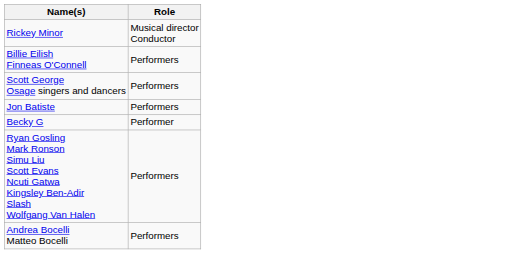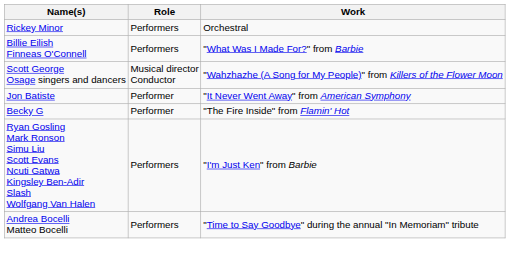 <table class="wikitable plainrowheaders sortable">
 <tr>
 <th scope="col">Name(s)</th>
 <th scope="col">Role</th>
+<th scope="col">Work</th>
 </tr>
 <tr>
 <td scope="row"><a href='#'>Rickey Minor</a></td>
-<td>Musical director<br>Conductor</td>
+<td>Performers</td>
+<td>Orchestral</td>
 </tr>
 <tr>
 <td scope="row"><a href='#'>Billie Eilish</a><br><a href='#'>Finneas O'Connell</a></td>
 <td>Performers</td>
+<td>"<a href='#'>What Was I Made For?</a>" from <em><a href='#'>Barbie</a></em></td>
 </tr>
 <tr>
 <td><a href='#'>Scott George</a><br><a href='#'>Osage</a> singers and dancers</td>
-<td>Performers</td>
+<td>Musical director<br>Conductor</td>
+<td>"<a href='#'>Wahzhazhe (A Song for My People)</a>" from <em><a href='#'>Killers of the Flower Moon</a></em></td>
 </tr>
 <tr>
 <td scope="row"><a href='#'>Jon Batiste</a></td>
-<td>Performers</td>
+<td>Performer</td>
+<td>"<a href='#'>It Never Went Away</a>" from <em><a href='#'>American Symphony</a></em></td>
 </tr>
 <tr>
 <td scope="row"><a href='#'>Becky G</a></td>
 <td>Performer</td>
+<td>"The Fire Inside" from <em><a href='#'>Flamin' Hot</a></em></td>
 </tr>
 <tr>
 <td scope="row"><a href='#'>Ryan Gosling</a><br><a href='#'>Mark Ronson</a><br><a href='#'>Simu Liu</a><br><a href='#'>Scott Evans</a><br><a href='#'>Ncuti Gatwa</a><br><a href='#'>Kingsley Ben-Adir</a><br><a href='#'>Slash</a><br><a href='#'>Wolfgang Van Halen</a></td>
 <td>Performers</td>
+<td>"<a href='#'>I'm Just Ken</a>" from <em>Barbie</em></td>
 </tr>
 <tr>
 <td scope="row"><a href='#'>Andrea Bocelli</a><br>Matteo Bocelli</td>
 <td>Performers</td>
+<td>"<a href='#'>Time to Say Goodbye</a>" during the annual "In Memoriam" tribute</td>
 </tr>
 </table>
